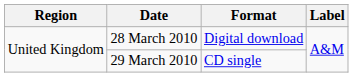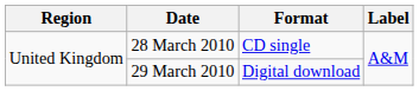 <table class="wikitable">
 <tr>
 <th>Region</th>
 <th>Date</th>
 <th>Format</th>
 <th>Label</th>
 </tr>
 <tr>
 <td rowspan="2">United Kingdom</td>
 <td>28 March 2010</td>
-<td><a href='#'>Digital download</a></td>
+<td><a href='#'>CD single</a></td>
 <td rowspan="2"><a href='#'>A&M</a></td>
 </tr>
 <tr>
 <td>29 March 2010</td>
-<td><a href='#'>CD single</a></td>
+<td><a href='#'>Digital download</a></td>
 </tr>
 </table>
